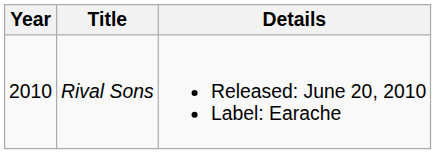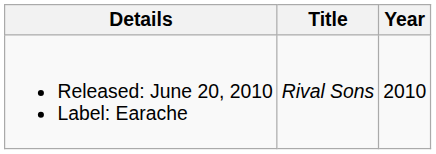 <table class="wikitable">
 <tr>
+<th>Details</th>
+<th>Title</th>
 <th>Year</th>
-<th>Title</th>
-<th>Details</th>
 </tr>
 <tr>
+<td><br><ul><li>Released: June 20, 2010</li><li>Label: Earache</li></ul></td>
+<td><em>Rival Sons</em></td>
 <td>2010</td>
-<td><em>Rival Sons</em></td>
-<td><br><ul><li>Released: June 20, 2010</li><li>Label: Earache</li></ul></td>
 </tr>
 </table>
